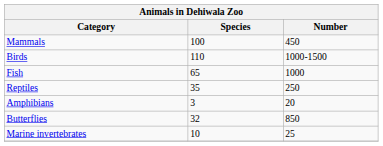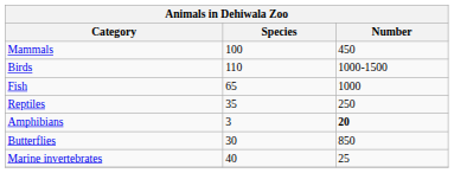 <table class="wikitable" align="center" style="font-size: 100%; width:100%">
 <tr>
 <th colspan=7>Animals in Dehiwala Zoo</th>
 </tr>
 <tr>
 <th ! width="200">Category</th>
 <th width="100">Species</th>
 <th width="100">Number</th>
 </tr>
 <tr>
 <td><a href='#'>Mammals</a></td>
 <td>100</td>
 <td>450</td>
 </tr>
 <tr>
 <td><a href='#'>Birds</a></td>
 <td>110</td>
 <td>1000-1500</td>
 </tr>
 <tr>
 <td><a href='#'>Fish</a></td>
 <td>65</td>
 <td>1000</td>
 </tr>
 <tr>
 <td><a href='#'>Reptiles</a></td>
 <td>35</td>
 <td>250</td>
 </tr>
 <tr>
 <td><a href='#'>Amphibians</a></td>
 <td>3</td>
-<td>20</td>
+<td><strong>20</strong></td>
 </tr>
 <tr>
 <td><a href='#'>Butterflies</a></td>
-<td>32</td>
+<td>30</td>
 <td>850</td>
 </tr>
 <tr>
 <td><a href='#'>Marine invertebrates</a></td>
-<td>10</td>
+<td>40</td>
 <td>25</td>
 </tr>
 <tr>
 </tr>
 </table>
